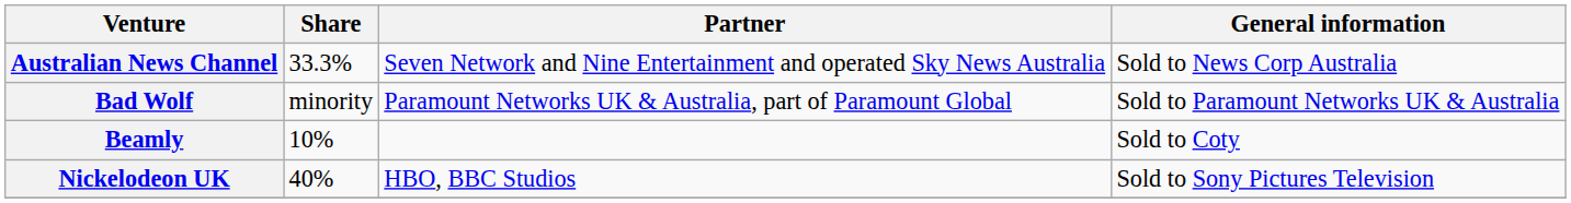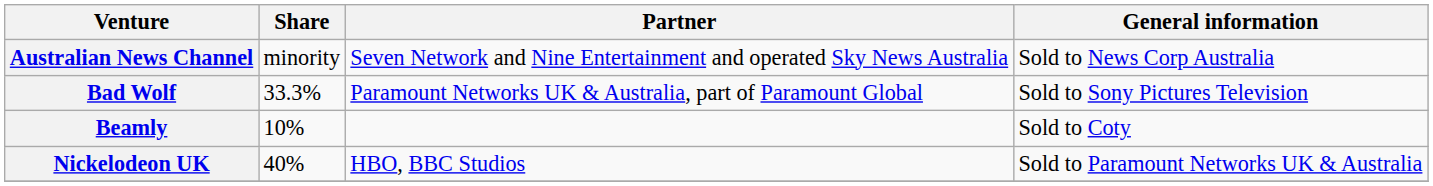 <table class="wikitable">
 <tr>
 <th scope="col">Venture</th>
 <th scope="col">Share</th>
 <th scope="col">Partner</th>
 <th scope="col">General information</th>
 </tr>
 <tr>
 <th scope="row"><a href='#'>Australian News Channel</a></th>
-<td>33.3%</td>
+<td>minority</td>
 <td><a href='#'>Seven Network</a> and <a href='#'>Nine Entertainment</a> and operated <a href='#'>Sky News Australia</a></td>
 <td>Sold to <a href='#'>News Corp Australia</a></td>
 </tr>
 <tr>
 <th><a href='#'>Bad Wolf</a></th>
-<td>minority</td>
+<td>33.3%</td>
 <td><a href='#'>Paramount Networks UK & Australia</a>, part of <a href='#'>Paramount Global</a></td>
-<td>Sold to <a href='#'>Paramount Networks UK & Australia</a></td>
+<td>Sold to <a href='#'>Sony Pictures Television</a></td>
 </tr>
 <tr>
 <th scope="row"><a href='#'>Beamly</a></th>
 <td>10%</td>
 <td></td>
 <td>Sold to <a href='#'>Coty</a></td>
 </tr>
 <tr>
 <th scope="row"><a href='#'>Nickelodeon UK</a></th>
 <td>40%</td>
 <td><a href='#'>HBO</a>, <a href='#'>BBC Studios</a></td>
-<td>Sold to <a href='#'>Sony Pictures Television</a></td>
+<td>Sold to <a href='#'>Paramount Networks UK & Australia</a></td>
 </tr>
 <tr>
 </tr>
 </table>
